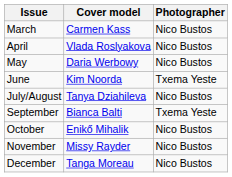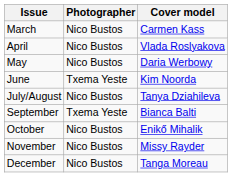 <table class="sortable wikitable">
 <tr>
 <th>Issue</th>
+<th>Photographer</th>
 <th>Cover model</th>
-<th>Photographer</th>
 </tr>
 <tr>
 <td>March</td>
+<td>Nico Bustos</td>
 <td><a href='#'>Carmen Kass</a></td>
-<td>Nico Bustos</td>
 </tr>
 <tr>
 <td>April</td>
+<td>Nico Bustos</td>
 <td><a href='#'>Vlada Roslyakova</a></td>
-<td>Nico Bustos</td>
 </tr>
 <tr>
 <td>May</td>
+<td>Nico Bustos</td>
 <td><a href='#'>Daria Werbowy</a></td>
-<td>Nico Bustos</td>
 </tr>
 <tr>
 <td>June</td>
+<td>Txema Yeste</td>
 <td><a href='#'>Kim Noorda</a></td>
-<td>Txema Yeste</td>
 </tr>
 <tr>
 <td>July/August</td>
+<td>Nico Bustos</td>
 <td><a href='#'>Tanya Dziahileva</a></td>
-<td>Nico Bustos</td>
 </tr>
 <tr>
 <td>September</td>
+<td>Txema Yeste</td>
 <td><a href='#'>Bianca Balti</a></td>
-<td>Txema Yeste</td>
 </tr>
 <tr>
 <td>October</td>
+<td>Nico Bustos</td>
 <td><a href='#'>Enikő Mihalik</a></td>
-<td>Nico Bustos</td>
 </tr>
 <tr>
 <td>November</td>
+<td>Nico Bustos</td>
 <td><a href='#'>Missy Rayder</a></td>
-<td>Nico Bustos</td>
 </tr>
 <tr>
 <td>December</td>
+<td>Nico Bustos</td>
 <td><a href='#'>Tanga Moreau</a></td>
-<td>Nico Bustos</td>
 </tr>
 </table>
